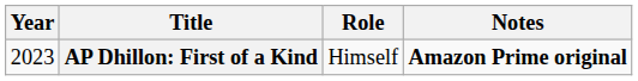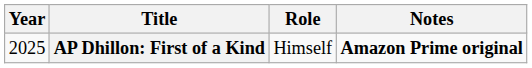 <table class="wikitable plainrowheaders">
 <tr>
 <th>Year</th>
 <th>Title</th>
 <th>Role</th>
 <th>Notes</th>
 </tr>
 <tr>
-<td>2023</td>
+<td>2025</td>
 <th scope="row">AP Dhillon: First of a Kind</th>
 <td>Himself</td>
 <td><strong>Amazon Prime original</strong></td>
 </tr>
 </table>
